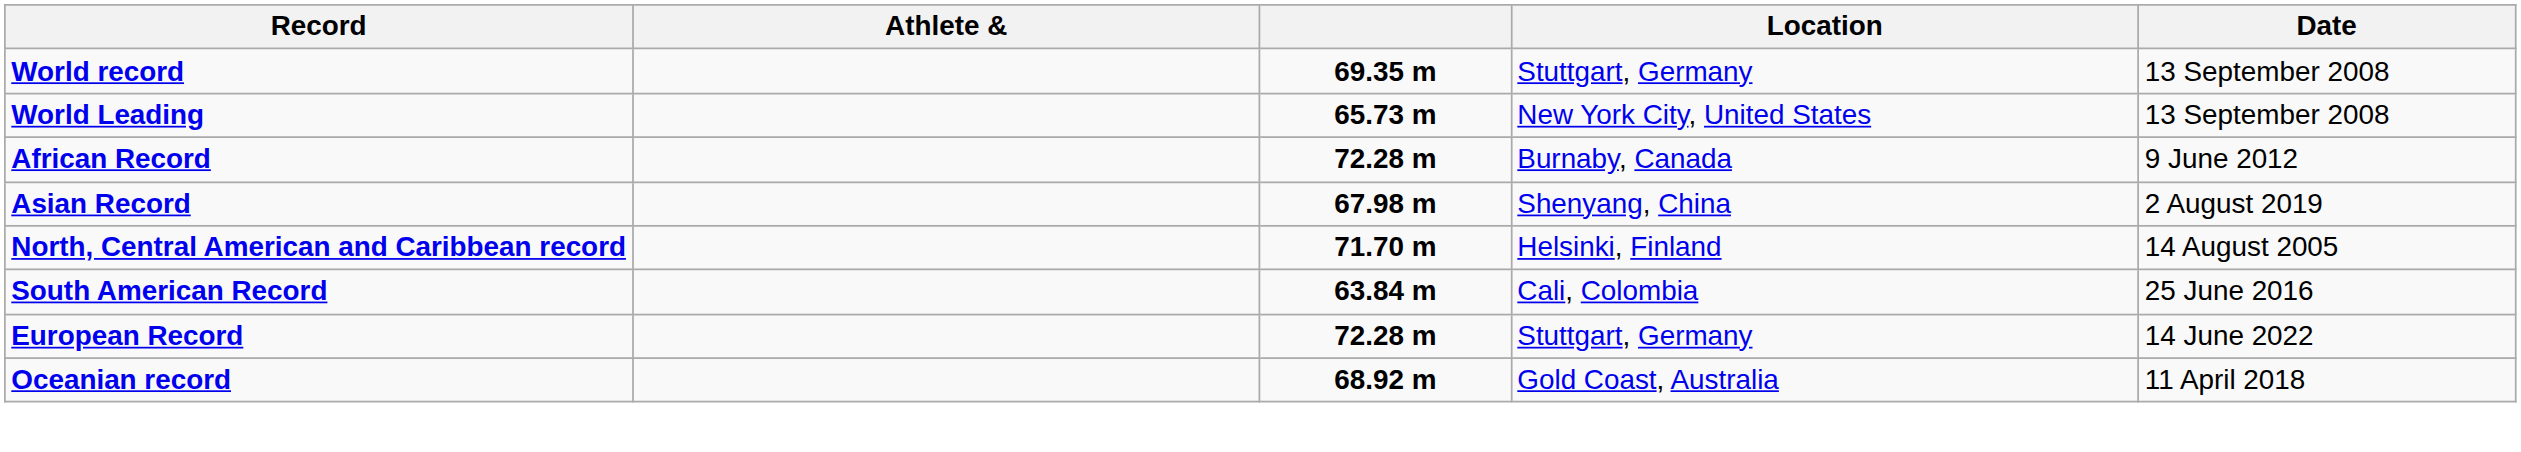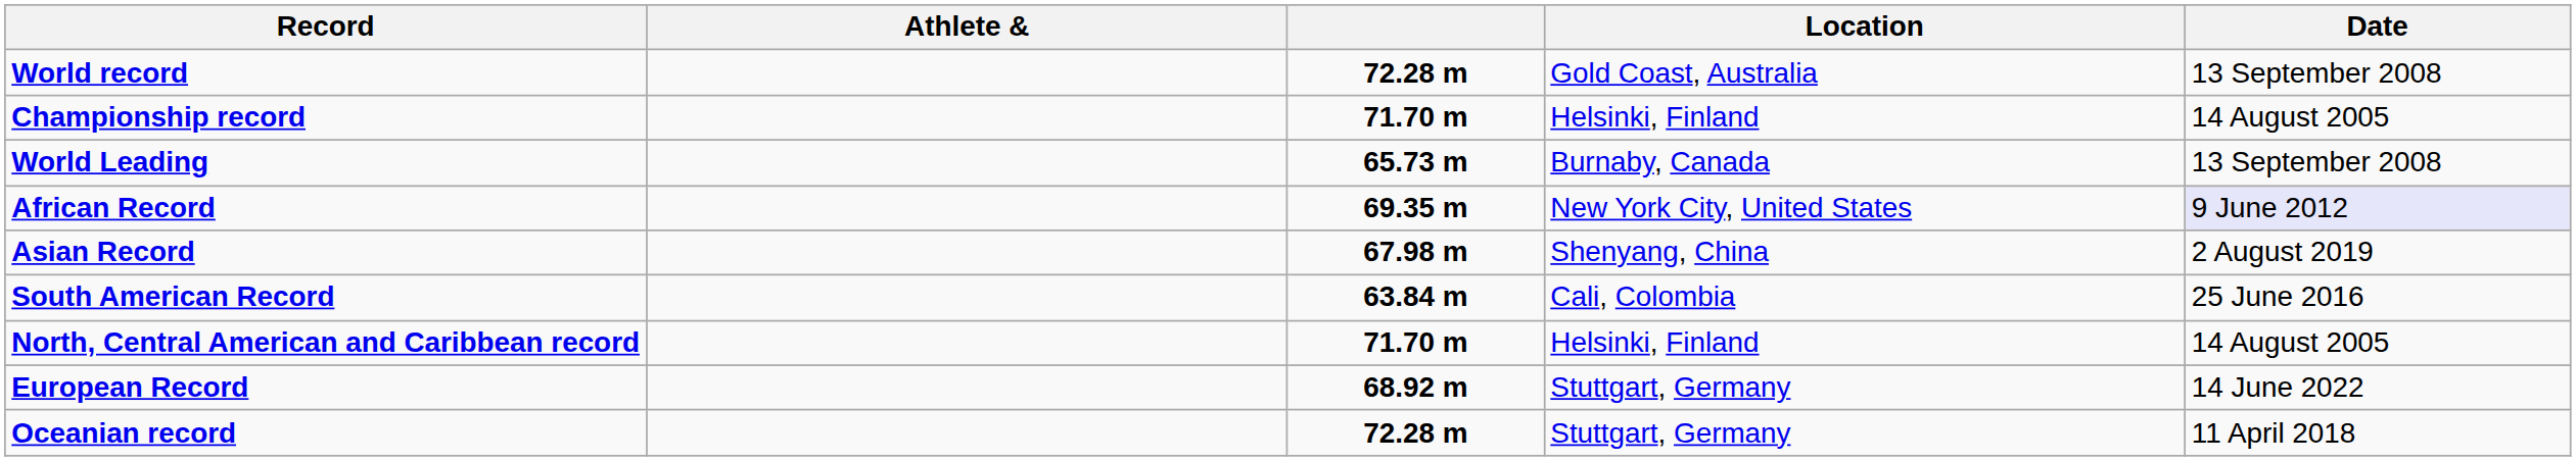 <table class="wikitable">
 <tr>
 <th width=25% align=center>Record</th>
 <th width=25% align=center>Athlete & </th>
 <th width=10% align=center></th>
 <th width=25% align=center>Location</th>
 <th width=15% align=center>Date</th>
 </tr>
 <tr>
 <td><strong><a href='#'>World record</a></strong></td>
 <td></td>
-<td align=center><strong>69.35 m</strong></td>
-<td><a href='#'>Stuttgart</a>, <a href='#'>Germany</a></td>
+<td align=center><strong>72.28 m</strong></td>
+<td><a href='#'>Gold Coast</a>, <a href='#'>Australia</a></td>
 <td>13 September 2008</td>
+</tr>
+<tr>
+<td><strong><a href='#'>Championship record</a></strong></td>
+<td></td>
+<td align=center><strong>71.70 m</strong></td>
+<td><a href='#'>Helsinki</a>, <a href='#'>Finland</a></td>
+<td>14 August 2005</td>
 </tr>
 <tr>
 <td><strong><a href='#'>World Leading</a></strong></td>
 <td></td>
 <td align=center><strong>65.73 m</strong></td>
-<td><a href='#'>New York City</a>, <a href='#'>United States</a></td>
+<td><a href='#'>Burnaby</a>, <a href='#'>Canada</a></td>
 <td>13 September 2008</td>
 </tr>
 <tr>
 <td><strong><a href='#'>African Record</a></strong></td>
 <td></td>
-<td align=center><strong>72.28 m</strong></td>
-<td><a href='#'>Burnaby</a>, <a href='#'>Canada</a></td>
-<td>9 June 2012</td>
+<td align=center><strong>69.35 m</strong></td>
+<td><a href='#'>New York City</a>, <a href='#'>United States</a></td>
+<td style="background: lavender;">9 June 2012</td>
 </tr>
 <tr>
 <td><strong><a href='#'>Asian Record</a></strong></td>
 <td></td>
 <td align=center><strong>67.98 m</strong></td>
 <td><a href='#'>Shenyang</a>, <a href='#'>China</a></td>
 <td>2 August 2019</td>
 </tr>
 <tr>
+<td><strong><a href='#'>South American Record</a></strong></td>
+<td></td>
+<td align=center><strong>63.84 m</strong></td>
+<td><a href='#'>Cali</a>, <a href='#'>Colombia</a></td>
+<td>25 June 2016</td>
+</tr>
+<tr>
 <td><strong><a href='#'>North, Central American and Caribbean record</a></strong></td>
 <td></td>
 <td align=center><strong>71.70 m</strong></td>
 <td><a href='#'>Helsinki</a>, <a href='#'>Finland</a></td>
 <td>14 August 2005</td>
 </tr>
 <tr>
-<td><strong><a href='#'>South American Record</a></strong></td>
-<td></td>
-<td align=center><strong>63.84 m</strong></td>
-<td><a href='#'>Cali</a>, <a href='#'>Colombia</a></td>
-<td>25 June 2016</td>
-</tr>
-<tr>
 <td><strong><a href='#'>European Record</a></strong></td>
 <td></td>
-<td align=center><strong>72.28 m</strong></td>
+<td align=center><strong>68.92 m</strong></td>
 <td><a href='#'>Stuttgart</a>, <a href='#'>Germany</a></td>
 <td>14 June 2022</td>
 </tr>
 <tr>
 <td><strong><a href='#'>Oceanian record</a></strong></td>
 <td></td>
-<td align=center><strong>68.92 m</strong></td>
-<td><a href='#'>Gold Coast</a>, <a href='#'>Australia</a></td>
+<td align=center><strong>72.28 m</strong></td>
+<td><a href='#'>Stuttgart</a>, <a href='#'>Germany</a></td>
 <td>11 April 2018</td>
 </tr>
 </table>
